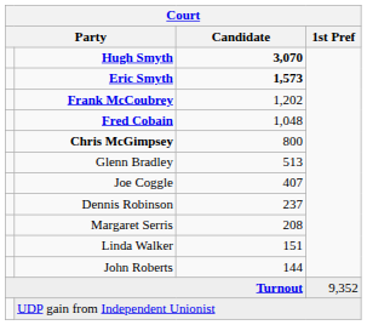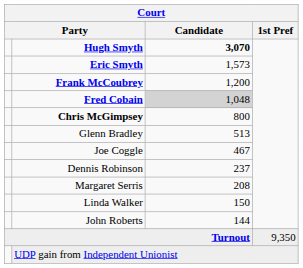 <table class="wikitable">
 <tr>
 <th colspan="4" align="center"><a href='#'>Court</a></th>
 </tr>
 <tr>
 <th colspan="2" align="center" width=200>Party</th>
 <th width=150>Candidate</th>
 <th width=60>1st Pref</th>
 </tr>
 <tr>
 <td></td>
 <td align="right"><strong><a href='#'>Hugh Smyth</a></strong></td>
 <td align="right"><strong>3,070</strong></td>
 </tr>
 <tr>
 <td></td>
 <td align="right"><strong><a href='#'>Eric Smyth</a></strong></td>
-<td align="right"><strong>1,573</strong></td>
+<td align="right">1,573</td>
 </tr>
 <tr>
 <td></td>
 <td align="right"><strong><a href='#'>Frank McCoubrey</a></strong></td>
-<td align="right">1,202</td>
+<td align="right">1,200</td>
 </tr>
 <tr>
 <td></td>
 <td align="right"><strong><a href='#'>Fred Cobain</a></strong></td>
-<td align="right">1,048</td>
+<td align="right" style="background: lightgrey;">1,048</td>
 </tr>
 <tr>
 <td></td>
 <td align="right"><strong>Chris McGimpsey</strong></td>
 <td align="right">800</td>
 </tr>
 <tr>
 <td></td>
 <td align="right">Glenn Bradley</td>
 <td align="right">513</td>
 </tr>
 <tr>
 <td></td>
 <td align="right">Joe Coggle</td>
-<td align="right">407</td>
+<td align="right">467</td>
 </tr>
 <tr>
 <td></td>
 <td align="right">Dennis Robinson</td>
 <td align="right">237</td>
 </tr>
 <tr>
 <td></td>
 <td align="right">Margaret Serris</td>
 <td align="right">208</td>
 </tr>
 <tr>
 <td></td>
 <td align="right">Linda Walker</td>
-<td align="right">151</td>
+<td align="right">150</td>
 </tr>
 <tr>
 <td></td>
 <td align="right">John Roberts</td>
 <td align="right">144</td>
 </tr>
 <tr bgcolor="EEEEEE">
 <td colspan=3 align="right"><strong><a href='#'>Turnout</a></strong></td>
-<td align="right">9,352</td>
+<td align="right">9,350</td>
 </tr>
 <tr>
 <td bgcolor=></td>
 <td colspan=3 bgcolor="EEEEEE"><a href='#'>UDP</a> gain from <a href='#'>Independent Unionist</a></td>
 </tr>
 </table>
